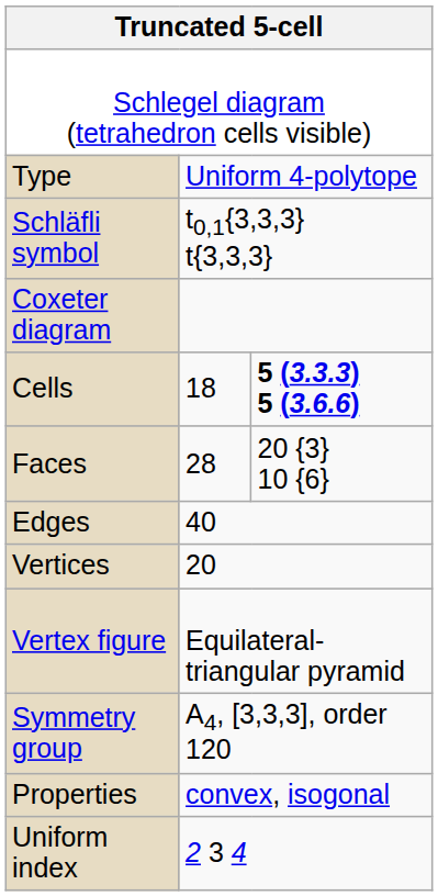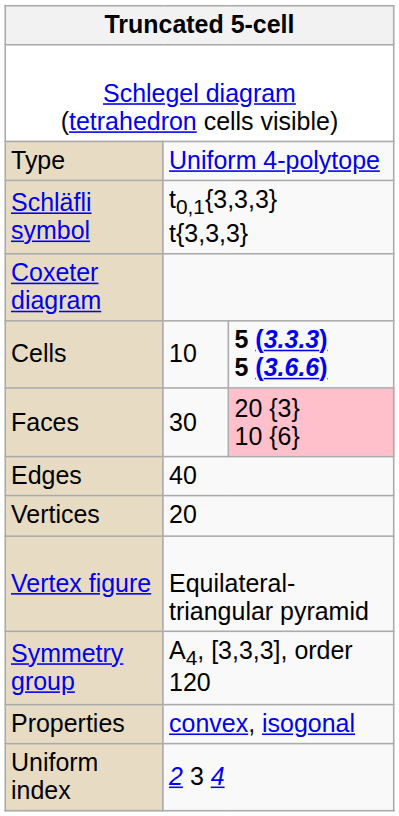 <table class="wikitable" style="float:right; margin-left:8px; width:250px">
 <tr>
 <th bgcolor=#e7dcc3 colspan=3>Truncated 5-cell</th>
 </tr>
 <tr>
 <td bgcolor=#ffffff align=center colspan=3><br><a href='#'>Schlegel diagram</a><br>(<a href='#'>tetrahedron</a> cells visible)</td>
 </tr>
 <tr>
 <td bgcolor=#e7dcc3>Type</td>
 <td colspan=2><a href='#'>Uniform 4-polytope</a></td>
 </tr>
 <tr>
 <td bgcolor=#e7dcc3><a href='#'>Schläfli symbol</a></td>
 <td colspan=2>t<sub>0,1</sub>{3,3,3}<br>t{3,3,3}</td>
 </tr>
 <tr>
 <td bgcolor=#e7dcc3><a href='#'>Coxeter diagram</a></td>
 <td colspan=2></td>
 </tr>
 <tr>
 <td bgcolor=#e7dcc3>Cells</td>
-<td>18</td>
+<td>10</td>
 <td><strong>5 <a href='#'>(<em>3.3.3</em>)</a> <br>5 <a href='#'>(<em>3.6.6</em>)</a> </strong></td>
 </tr>
 <tr>
 <td bgcolor=#e7dcc3>Faces</td>
-<td>28</td>
-<td>20 {3}<br>10 {6}</td>
+<td>30</td>
+<td style="background: pink;">20 {3}<br>10 {6}</td>
 </tr>
 <tr>
 <td bgcolor=#e7dcc3>Edges</td>
 <td colspan=2>40</td>
 </tr>
 <tr>
 <td bgcolor=#e7dcc3>Vertices</td>
 <td colspan=2>20</td>
 </tr>
 <tr>
 <td bgcolor=#e7dcc3><a href='#'>Vertex figure</a></td>
 <td colspan=2><br>Equilateral-triangular pyramid</td>
 </tr>
 <tr>
 <td bgcolor=#e7dcc3><a href='#'>Symmetry group</a></td>
 <td colspan=2>A<sub>4</sub>, [3,3,3], order 120</td>
 </tr>
 <tr>
 <td bgcolor=#e7dcc3>Properties</td>
 <td colspan=2><a href='#'>convex</a>, <a href='#'>isogonal</a></td>
 </tr>
 <tr>
 <td bgcolor=#e7dcc3>Uniform index</td>
 <td colspan=2><em><a href='#'>2</a></em> 3 <em><a href='#'>4</a></em></td>
 </tr>
 </table>
